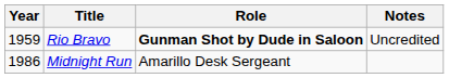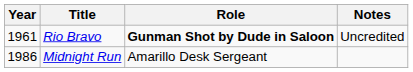 <table class="wikitable">
 <tr>
 <th>Year</th>
 <th>Title</th>
 <th>Role</th>
 <th>Notes</th>
 </tr>
 <tr>
-<td>1959</td>
+<td>1961</td>
 <td><em><a href='#'>Rio Bravo</a></em></td>
 <td><strong>Gunman Shot by Dude in Saloon</strong></td>
 <td>Uncredited</td>
 </tr>
 <tr>
 <td>1986</td>
 <td><em><a href='#'>Midnight Run</a></em></td>
 <td>Amarillo Desk Sergeant</td>
 <td></td>
 </tr>
 </table>
